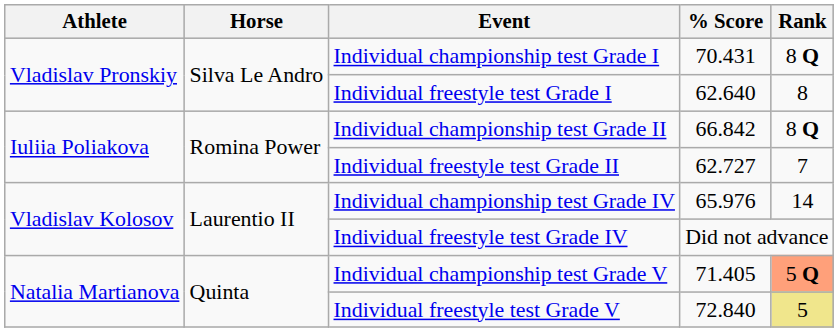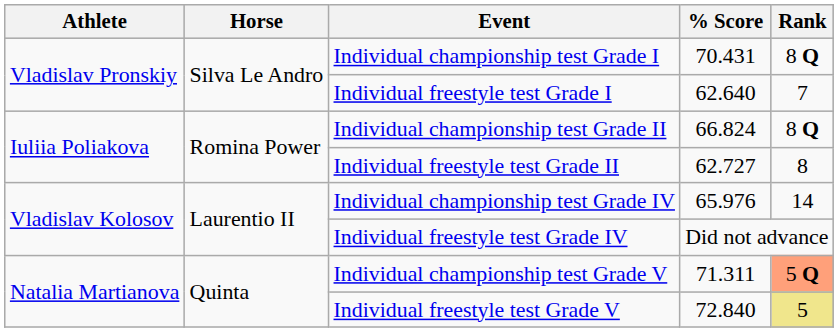 <table class="wikitable" style="text-align:center; font-size:90%">
 <tr style="font-size:95%">
 <th>Athlete</th>
 <th>Horse</th>
 <th>Event</th>
 <th>% Score</th>
 <th>Rank</th>
 </tr>
 <tr>
 <td rowspan=2 align=left><a href='#'>Vladislav Pronskiy</a></td>
 <td rowspan=2 align=left>Silva Le Andro</td>
 <td align=left><a href='#'>Individual championship test Grade I</a></td>
 <td>70.431</td>
 <td>8 <strong>Q</strong></td>
 </tr>
 <tr>
 <td align=left><a href='#'>Individual freestyle test Grade I</a></td>
 <td>62.640</td>
-<td>8</td>
+<td>7</td>
 </tr>
 <tr>
 <td rowspan=2 align=left><a href='#'>Iuliia Poliakova</a></td>
 <td rowspan=2 align=left>Romina Power</td>
 <td align=left><a href='#'>Individual championship test Grade II</a></td>
-<td>66.842</td>
+<td>66.824</td>
 <td>8 <strong>Q</strong></td>
 </tr>
 <tr>
 <td align=left><a href='#'>Individual freestyle test Grade II</a></td>
 <td>62.727</td>
-<td>7</td>
+<td>8</td>
 </tr>
 <tr>
 <td rowspan=2 align=left><a href='#'>Vladislav Kolosov</a></td>
 <td rowspan=2 align=left>Laurentio II</td>
 <td align=left><a href='#'>Individual championship test Grade IV</a></td>
 <td>65.976</td>
 <td>14</td>
 </tr>
 <tr>
 <td align=left><a href='#'>Individual freestyle test Grade IV</a></td>
 <td colspan=2>Did not advance</td>
 </tr>
 <tr>
 <td rowspan=2 align=left><a href='#'>Natalia Martianova</a></td>
 <td rowspan=2 align=left>Quinta</td>
 <td align=left><a href='#'>Individual championship test Grade V</a></td>
-<td>71.405</td>
+<td>71.311</td>
 <td style="background: lightsalmon;">5 <strong>Q</strong></td>
 </tr>
 <tr>
 <td align=left><a href='#'>Individual freestyle test Grade V</a></td>
 <td>72.840</td>
 <td style="background: khaki;">5</td>
 </tr>
 </table>
